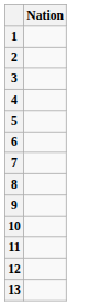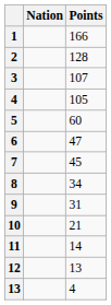 <table class="wikitable" style="font-size:90%;">
 <tr>
 <th></th>
 <th>Nation</th>
+<th>Points</th>
 </tr>
 <tr>
 <th>1</th>
 <td></td>
+<td>166</td>
 </tr>
 <tr>
 <th>2</th>
 <td></td>
+<td>128</td>
 </tr>
 <tr>
 <th>3</th>
 <td></td>
+<td>107</td>
 </tr>
 <tr>
 <th>4</th>
 <td></td>
+<td>105</td>
 </tr>
 <tr>
 <th>5</th>
 <td></td>
+<td>60</td>
 </tr>
 <tr>
 <th>6</th>
 <td></td>
+<td>47</td>
 </tr>
 <tr>
 <th>7</th>
 <td></td>
+<td>45</td>
 </tr>
 <tr>
 <th>8</th>
 <td></td>
+<td>34</td>
 </tr>
 <tr>
 <th>9</th>
 <td></td>
+<td>31</td>
 </tr>
 <tr>
 <th>10</th>
 <td></td>
+<td>21</td>
 </tr>
 <tr>
 <th>11</th>
 <td></td>
+<td>14</td>
 </tr>
 <tr>
 <th>12</th>
 <td></td>
+<td>13</td>
 </tr>
 <tr>
 <th>13</th>
 <td></td>
+<td>4</td>
 </tr>
 </table>
